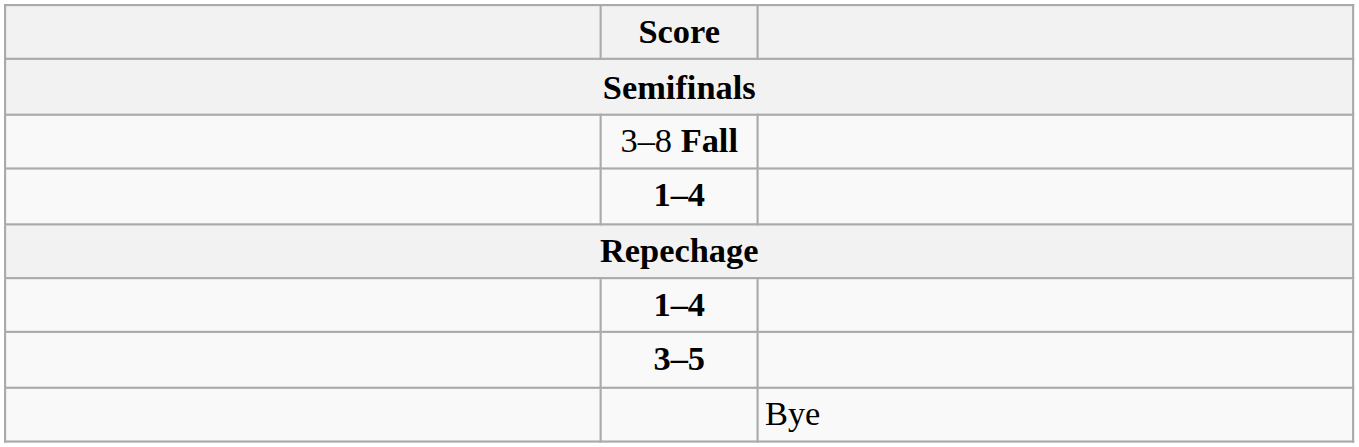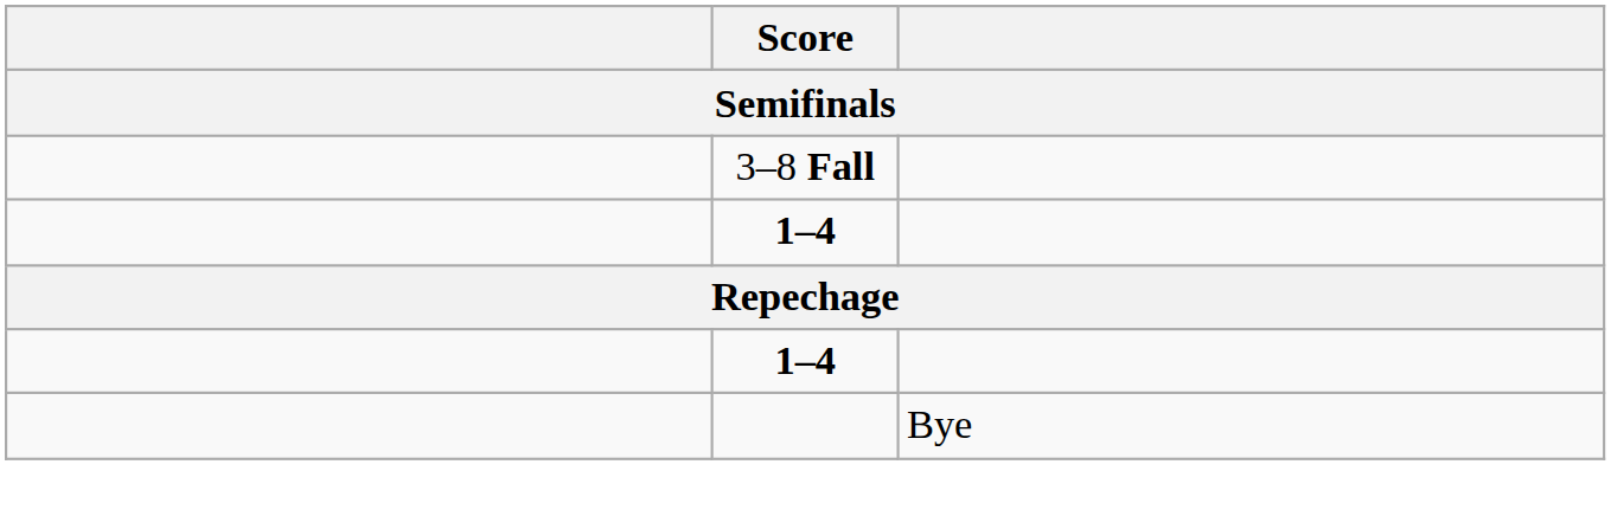 <table class="wikitable" style="text-align: left;">
 <tr>
 <th align="right" width="270"></th>
 <th width="65">Score</th>
 <th align="left" width="270"></th>
 </tr>
 <tr>
 <th colspan="3">Semifinals</th>
 </tr>
 <tr>
 <td></td>
 <td align=center>3–8 <strong>Fall</strong></td>
 <td><strong></strong></td>
 </tr>
 <tr>
 <td></td>
 <td align=center><strong>1–4</strong></td>
 <td><strong></strong></td>
 </tr>
 <tr>
 <th colspan="3">Repechage</th>
 </tr>
 <tr>
 <td></td>
 <td align=center><strong>1–4</strong></td>
 <td><strong></strong></td>
 </tr>
 <tr>
-<td></td>
-<td align=center><strong>3–5</strong></td>
-<td><strong></strong></td>
-</tr>
-<tr>
 <td><strong></strong></td>
 <td align=center></td>
 <td>Bye</td>
 </tr>
 </table>
